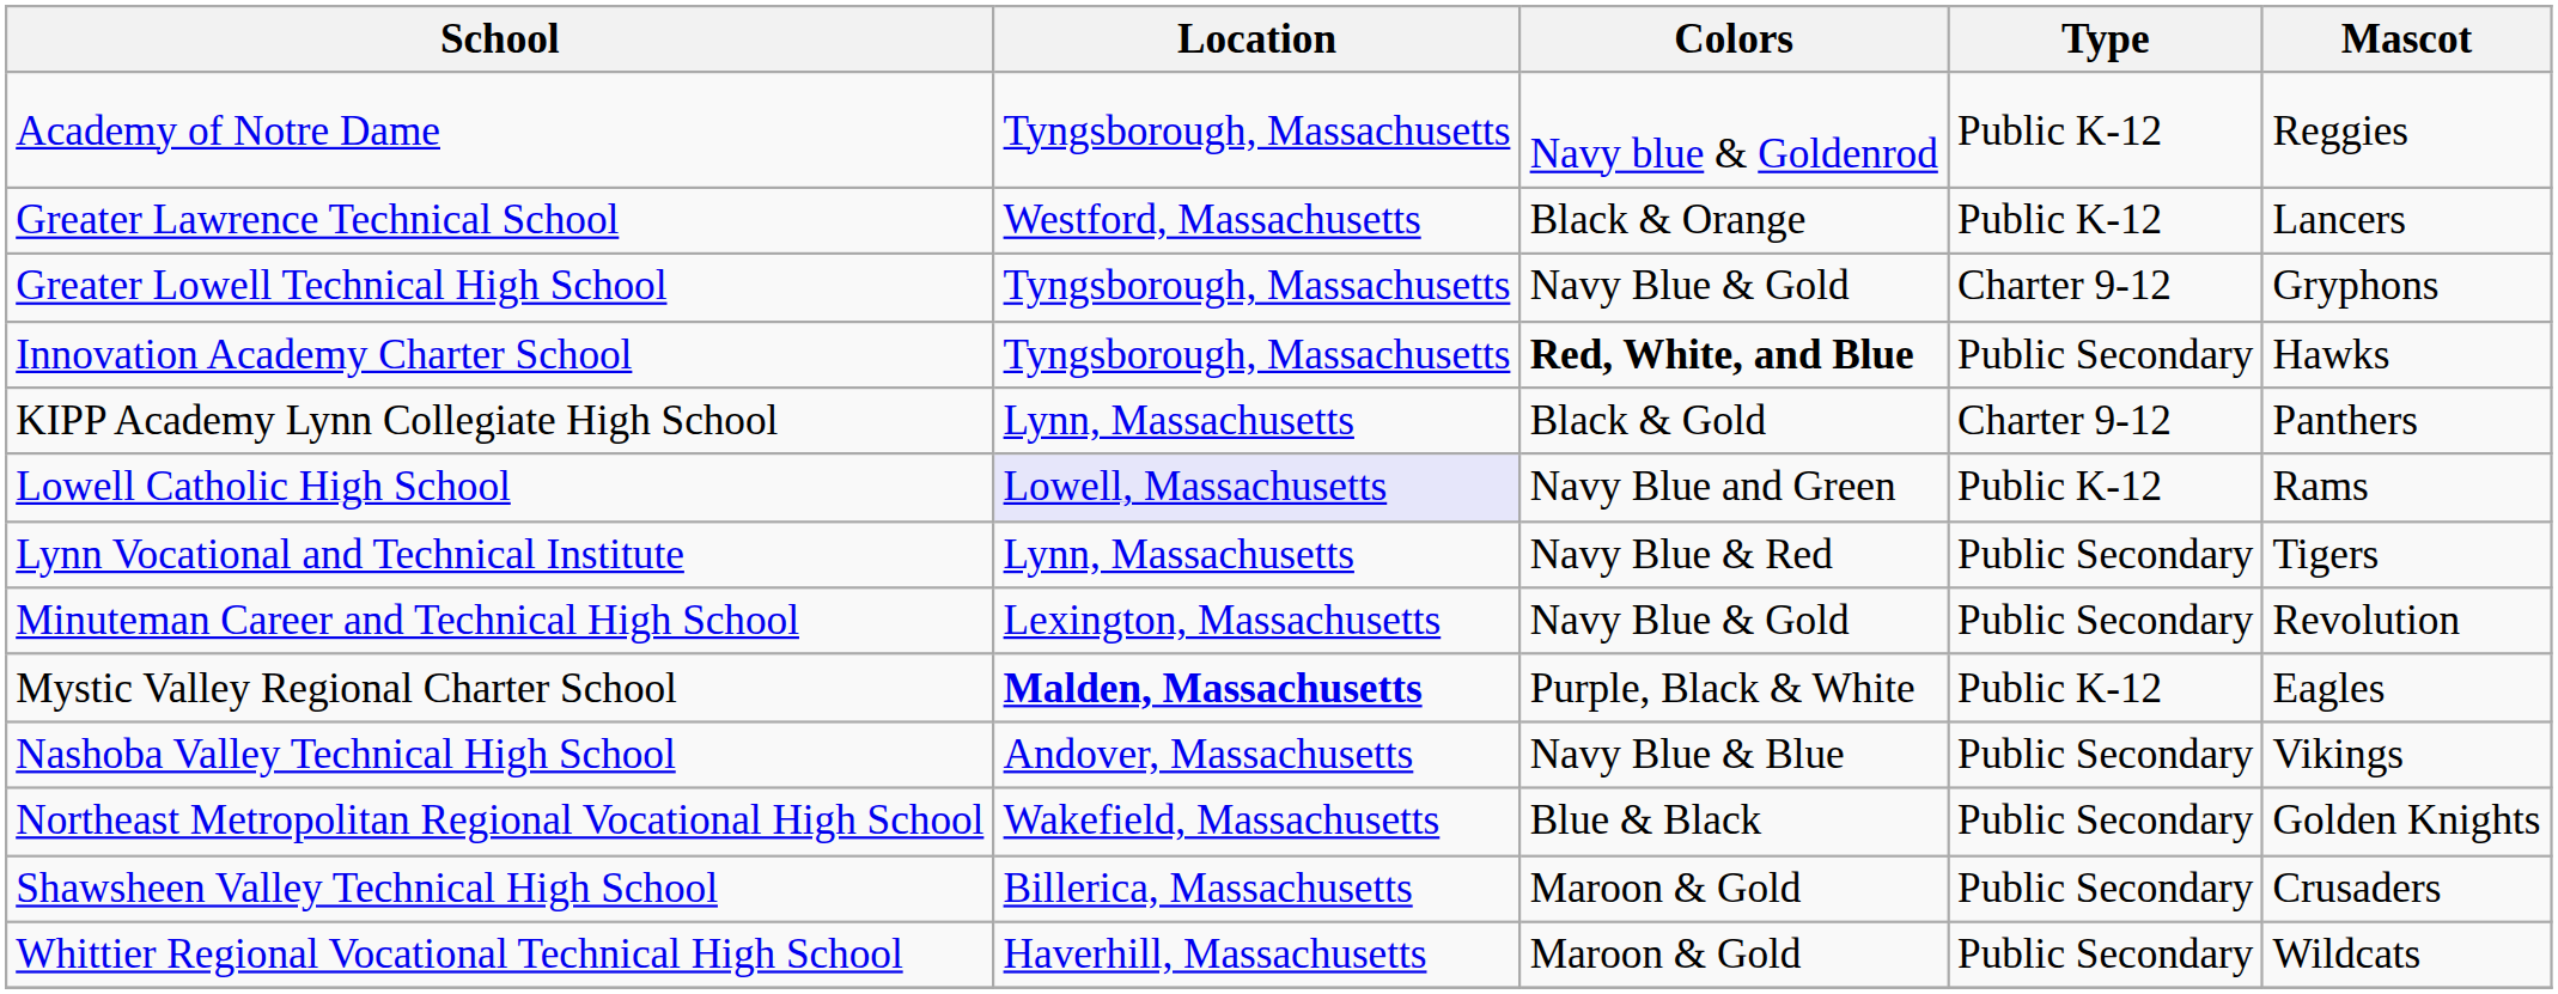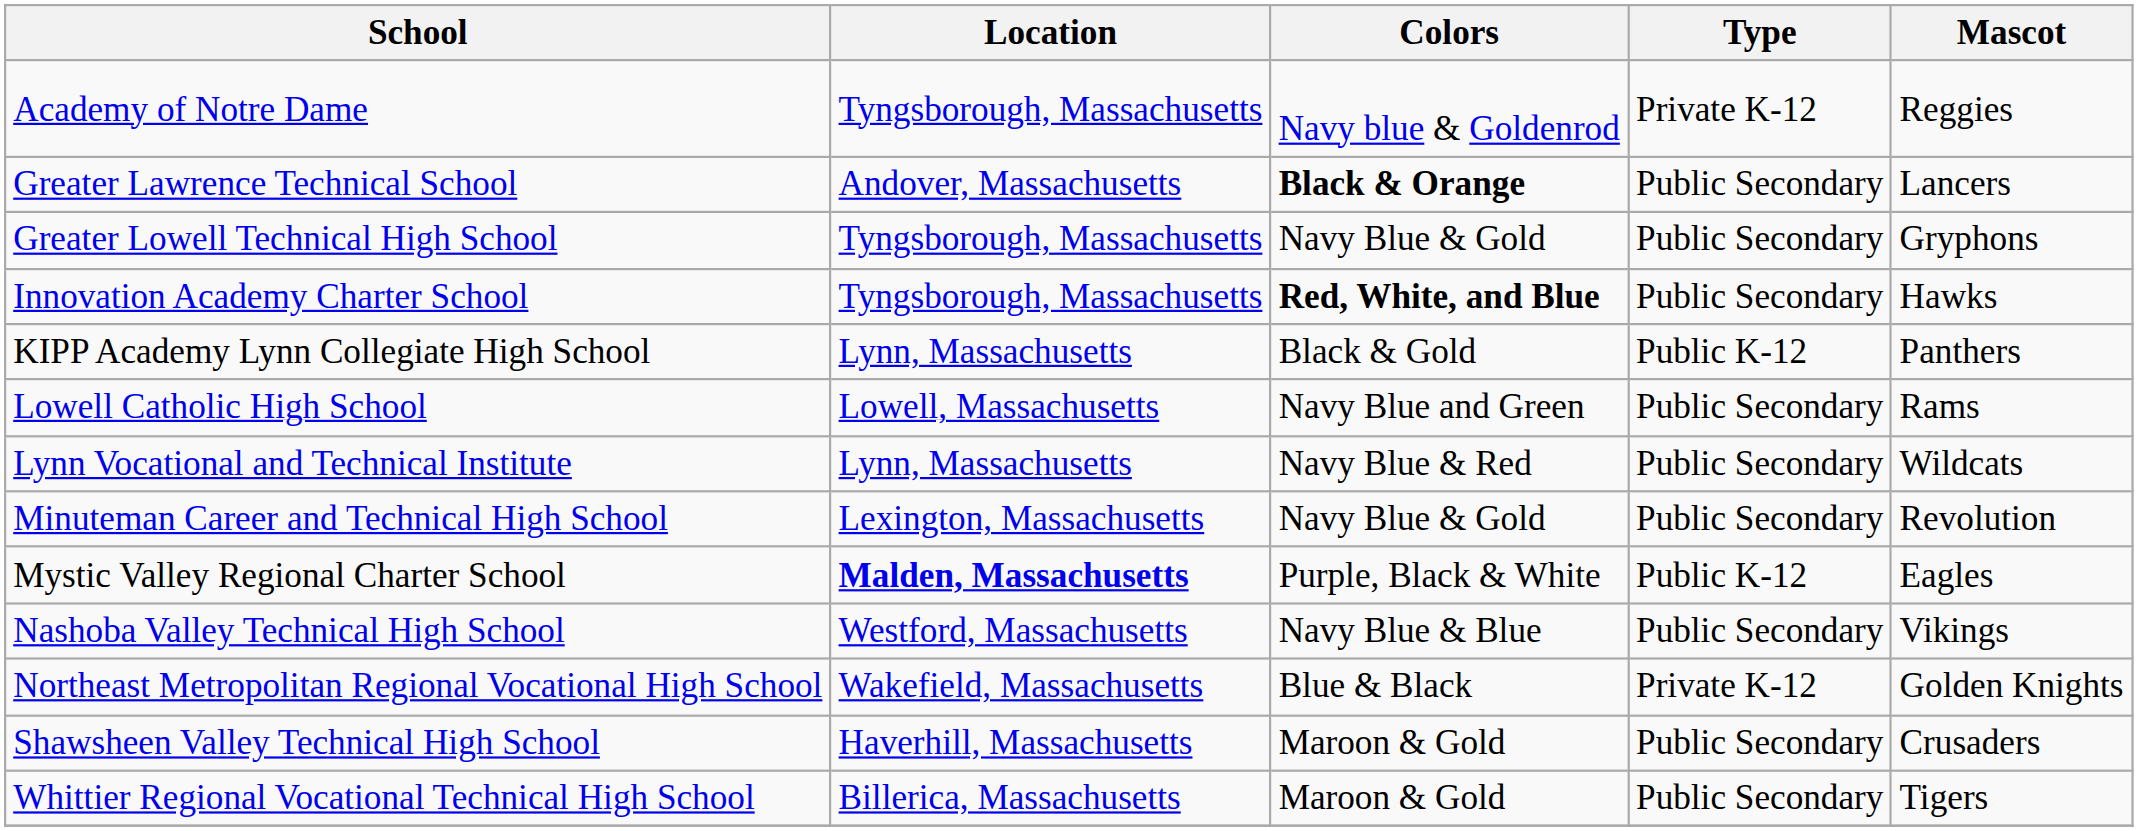 <table class="wikitable">
 <tr>
 <th>School</th>
 <th>Location</th>
 <th>Colors</th>
 <th>Type</th>
 <th>Mascot</th>
 </tr>
 <tr>
 <td><a href='#'>Academy of Notre Dame</a></td>
 <td><a href='#'>Tyngsborough, Massachusetts</a></td>
 <td><br><a href='#'>Navy blue</a> & <a href='#'>Goldenrod</a> </td>
-<td>Public K-12</td>
+<td>Private K-12</td>
 <td>Reggies</td>
 </tr>
 <tr>
 <td><a href='#'>Greater Lawrence Technical School</a></td>
-<td><a href='#'>Westford, Massachusetts</a></td>
-<td>Black & Orange  </td>
-<td>Public K-12</td>
+<td><a href='#'>Andover, Massachusetts</a></td>
+<td><strong>Black & Orange  </strong></td>
+<td>Public Secondary</td>
 <td>Lancers</td>
 </tr>
 <tr>
 <td><a href='#'>Greater Lowell Technical High School</a></td>
 <td><a href='#'>Tyngsborough, Massachusetts</a></td>
 <td>Navy Blue & Gold  </td>
-<td>Charter 9-12</td>
+<td>Public Secondary</td>
 <td>Gryphons</td>
 </tr>
 <tr>
 <td><a href='#'>Innovation Academy Charter School</a></td>
 <td><a href='#'>Tyngsborough, Massachusetts</a></td>
 <td><strong>Red, White, and Blue   </strong></td>
 <td>Public Secondary</td>
 <td>Hawks</td>
 </tr>
 <tr>
 <td>KIPP Academy Lynn Collegiate High School</td>
 <td><a href='#'>Lynn, Massachusetts</a></td>
 <td>Black & Gold  </td>
-<td>Charter 9-12</td>
+<td>Public K-12</td>
 <td>Panthers</td>
 </tr>
 <tr>
 <td><a href='#'>Lowell Catholic High School</a></td>
-<td style="background: lavender;"><a href='#'>Lowell, Massachusetts</a></td>
+<td><a href='#'>Lowell, Massachusetts</a></td>
 <td>Navy Blue and Green  </td>
-<td>Public K-12</td>
+<td>Public Secondary</td>
 <td>Rams</td>
 </tr>
 <tr>
 <td><a href='#'>Lynn Vocational and Technical Institute</a></td>
 <td><a href='#'>Lynn, Massachusetts</a></td>
 <td>Navy Blue & Red  </td>
 <td>Public Secondary</td>
-<td>Tigers</td>
+<td>Wildcats</td>
 </tr>
 <tr>
 <td><a href='#'>Minuteman Career and Technical High School</a></td>
 <td><a href='#'>Lexington, Massachusetts</a></td>
 <td>Navy Blue & Gold  </td>
 <td>Public Secondary</td>
 <td>Revolution</td>
 </tr>
 <tr>
 <td>Mystic Valley Regional Charter School</td>
 <td><strong><a href='#'>Malden, Massachusetts</a></strong></td>
 <td>Purple, Black & White   </td>
 <td>Public K-12</td>
 <td>Eagles</td>
 </tr>
 <tr>
 <td><a href='#'>Nashoba Valley Technical High School</a></td>
-<td><a href='#'>Andover, Massachusetts</a></td>
+<td><a href='#'>Westford, Massachusetts</a></td>
 <td>Navy Blue & Blue  </td>
 <td>Public Secondary</td>
 <td>Vikings</td>
 </tr>
 <tr>
 <td><a href='#'>Northeast Metropolitan Regional Vocational High School</a></td>
 <td><a href='#'>Wakefield, Massachusetts</a></td>
 <td>Blue & Black  </td>
-<td>Public Secondary</td>
+<td>Private K-12</td>
 <td>Golden Knights</td>
 </tr>
 <tr>
 <td><a href='#'>Shawsheen Valley Technical High School</a></td>
-<td><a href='#'>Billerica, Massachusetts</a></td>
+<td><a href='#'>Haverhill, Massachusetts</a></td>
 <td>Maroon & Gold  </td>
 <td>Public Secondary</td>
 <td>Crusaders</td>
 </tr>
 <tr>
 <td><a href='#'>Whittier Regional Vocational Technical High School</a></td>
-<td><a href='#'>Haverhill, Massachusetts</a></td>
+<td><a href='#'>Billerica, Massachusetts</a></td>
 <td>Maroon & Gold  </td>
 <td>Public Secondary</td>
-<td>Wildcats</td>
+<td>Tigers</td>
 </tr>
 <tr>
 </tr>
 </table>
